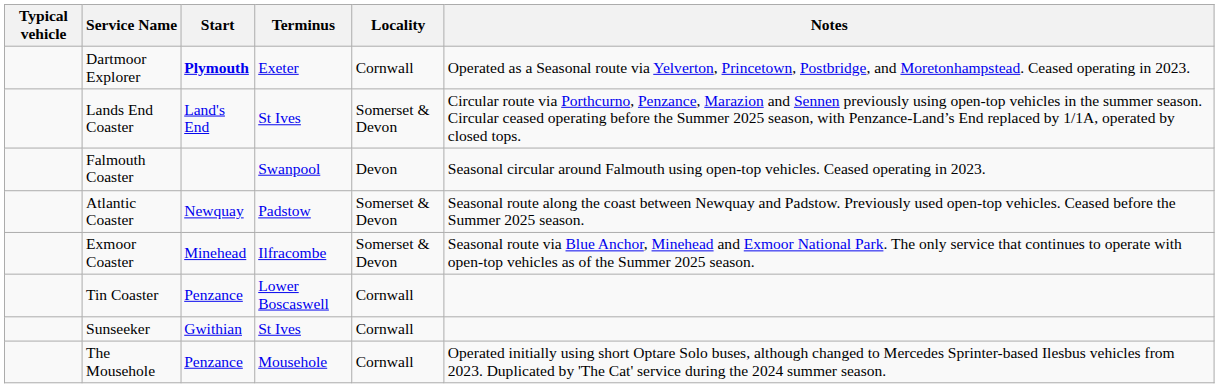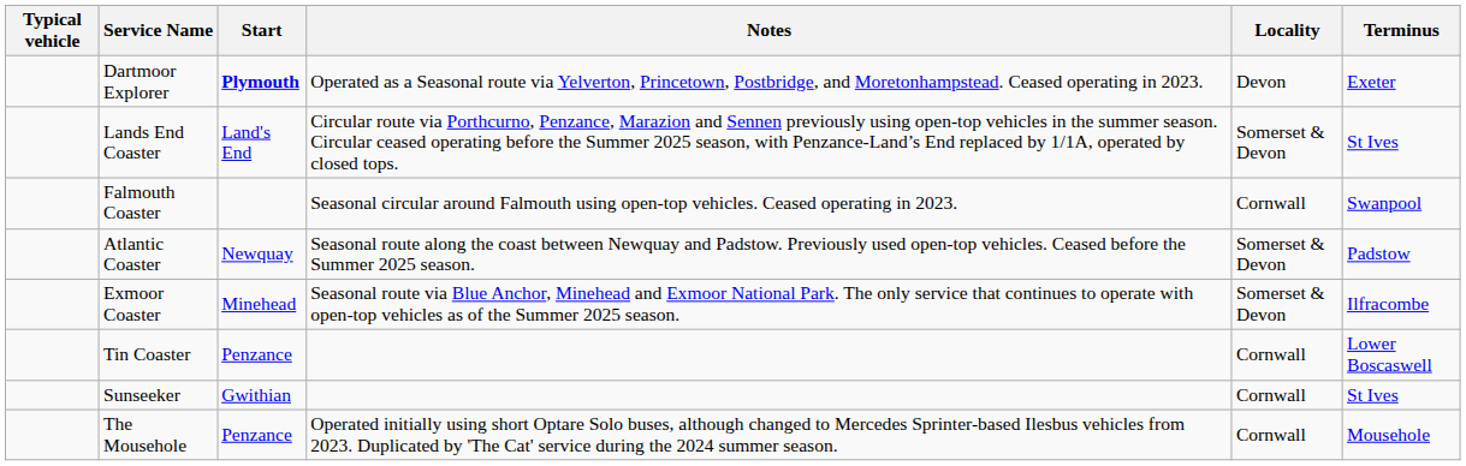 <table class="wikitable">
 <tr>
 <th>Typical vehicle</th>
 <th>Service Name</th>
 <th>Start</th>
+<th>Notes</th>
+<th>Locality</th>
 <th>Terminus</th>
-<th>Locality</th>
-<th>Notes</th>
 </tr>
 <tr>
 <td></td>
 <td>Dartmoor Explorer</td>
 <td><strong><a href='#'>Plymouth</a></strong></td>
+<td>Operated as a Seasonal route via <a href='#'>Yelverton</a>, <a href='#'>Princetown</a>, <a href='#'>Postbridge</a>, and <a href='#'>Moretonhampstead</a>. Ceased operating in 2023.</td>
+<td>Devon</td>
 <td><a href='#'>Exeter</a></td>
-<td>Cornwall</td>
-<td>Operated as a Seasonal route via <a href='#'>Yelverton</a>, <a href='#'>Princetown</a>, <a href='#'>Postbridge</a>, and <a href='#'>Moretonhampstead</a>. Ceased operating in 2023.</td>
 </tr>
 <tr>
 <td></td>
 <td>Lands End Coaster</td>
 <td><a href='#'>Land's End</a></td>
+<td>Circular route via <a href='#'>Porthcurno</a>, <a href='#'>Penzance</a>, <a href='#'>Marazion</a> and <a href='#'>Sennen</a> previously using open-top vehicles in the summer season. Circular ceased operating before the Summer 2025 season, with Penzance-Land’s End replaced by 1/1A, operated by closed tops.</td>
+<td>Somerset & Devon</td>
 <td><a href='#'>St Ives</a></td>
-<td>Somerset & Devon</td>
-<td>Circular route via <a href='#'>Porthcurno</a>, <a href='#'>Penzance</a>, <a href='#'>Marazion</a> and <a href='#'>Sennen</a> previously using open-top vehicles in the summer season. Circular ceased operating before the Summer 2025 season, with Penzance-Land’s End replaced by 1/1A, operated by closed tops.</td>
 </tr>
 <tr>
 <td></td>
 <td>Falmouth Coaster</td>
 <td></td>
+<td>Seasonal circular around Falmouth using open-top vehicles. Ceased operating in 2023.</td>
+<td>Cornwall</td>
 <td><a href='#'>Swanpool</a></td>
-<td>Devon</td>
-<td>Seasonal circular around Falmouth using open-top vehicles. Ceased operating in 2023.</td>
 </tr>
 <tr>
 <td></td>
 <td>Atlantic Coaster</td>
 <td><a href='#'>Newquay</a></td>
+<td>Seasonal route along the coast between Newquay and Padstow. Previously used open-top vehicles. Ceased before the Summer 2025 season.</td>
+<td>Somerset & Devon</td>
 <td><a href='#'>Padstow</a></td>
-<td>Somerset & Devon</td>
-<td>Seasonal route along the coast between Newquay and Padstow. Previously used open-top vehicles. Ceased before the Summer 2025 season.</td>
 </tr>
 <tr>
 <td></td>
 <td>Exmoor Coaster</td>
 <td><a href='#'>Minehead</a></td>
+<td>Seasonal route via <a href='#'>Blue Anchor</a>, <a href='#'>Minehead</a> and <a href='#'>Exmoor National Park</a>. The only service that continues to operate with open-top vehicles as of the Summer 2025 season.</td>
+<td>Somerset & Devon</td>
 <td><a href='#'>Ilfracombe</a></td>
-<td>Somerset & Devon</td>
-<td>Seasonal route via <a href='#'>Blue Anchor</a>, <a href='#'>Minehead</a> and <a href='#'>Exmoor National Park</a>. The only service that continues to operate with open-top vehicles as of the Summer 2025 season.</td>
 </tr>
 <tr>
 <td></td>
 <td>Tin Coaster</td>
 <td><a href='#'>Penzance</a></td>
+<td></td>
+<td>Cornwall</td>
 <td><a href='#'>Lower Boscaswell</a></td>
-<td>Cornwall</td>
-<td></td>
 </tr>
 <tr>
 <td></td>
 <td>Sunseeker</td>
 <td><a href='#'>Gwithian</a></td>
+<td></td>
+<td>Cornwall</td>
 <td><a href='#'>St Ives</a></td>
-<td>Cornwall</td>
-<td></td>
 </tr>
 <tr>
 <td></td>
 <td>The Mousehole</td>
 <td><a href='#'>Penzance</a></td>
+<td>Operated initially using short Optare Solo buses, although changed to Mercedes Sprinter-based Ilesbus vehicles from 2023. Duplicated by 'The Cat' service during the 2024 summer season.</td>
+<td>Cornwall</td>
 <td><a href='#'>Mousehole</a></td>
-<td>Cornwall</td>
-<td>Operated initially using short Optare Solo buses, although changed to Mercedes Sprinter-based Ilesbus vehicles from 2023. Duplicated by 'The Cat' service during the 2024 summer season.</td>
 </tr>
 </table>
